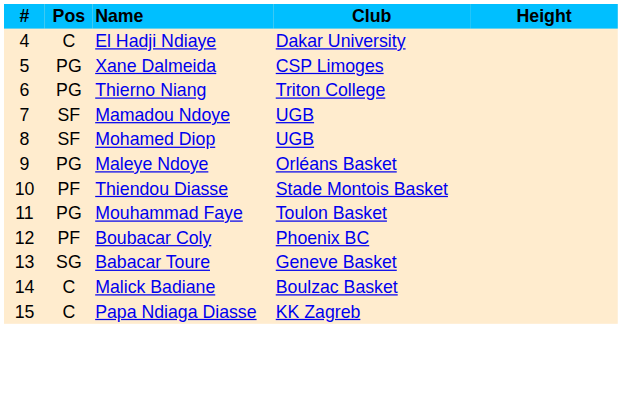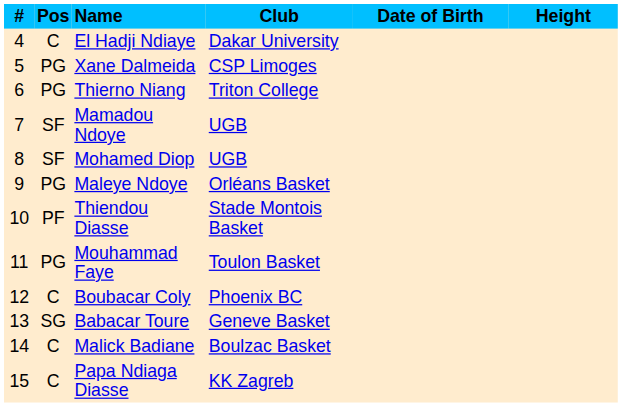 <table border=0 cellpadding=2 cellspacing=0  |- bgcolor=#FFECCE style="text-align:center; font-size:90%;" width=80%>
 <tr bgcolor=#00BFFF>
 <th width=5%>#</th>
 <th width=5%>Pos</th>
 <th width=22% align=left>Name</th>
 <th width=24%>Club</th>
+<th width=26%>Date of Birth</th>
 <th width=18%>Height</th>
 </tr>
 <tr>
 <td>4</td>
 <td>C</td>
 <td align=left><a href='#'>El Hadji Ndiaye</a></td>
 <td align=left> <a href='#'>Dakar University</a></td>
+<td align=left></td>
 <td></td>
 </tr>
 <tr>
 <td>5</td>
 <td>PG</td>
 <td align=left><a href='#'>Xane Dalmeida</a></td>
 <td align=left> <a href='#'>CSP Limoges</a></td>
+<td align=left></td>
 <td></td>
 </tr>
 <tr>
 <td>6</td>
 <td>PG</td>
 <td align=left><a href='#'>Thierno Niang</a></td>
 <td align=left> <a href='#'>Triton College</a></td>
+<td align=left></td>
 <td></td>
 </tr>
 <tr>
 <td>7</td>
 <td>SF</td>
 <td align=left><a href='#'>Mamadou Ndoye</a></td>
 <td align=left> <a href='#'>UGB</a></td>
+<td align=left></td>
 <td></td>
 </tr>
 <tr>
 <td>8</td>
 <td>SF</td>
 <td align=left><a href='#'>Mohamed Diop</a></td>
 <td align=left> <a href='#'>UGB</a></td>
+<td align=left></td>
 <td></td>
 </tr>
 <tr>
 <td>9</td>
 <td>PG</td>
 <td align=left><a href='#'>Maleye Ndoye</a></td>
 <td align=left> <a href='#'>Orléans Basket</a></td>
+<td align=left></td>
 <td></td>
 </tr>
 <tr>
 <td>10</td>
 <td>PF</td>
 <td align=left><a href='#'>Thiendou Diasse</a></td>
 <td align=left> <a href='#'>Stade Montois Basket</a></td>
+<td align=left></td>
 <td></td>
 </tr>
 <tr>
 <td>11</td>
 <td>PG</td>
 <td align=left><a href='#'>Mouhammad Faye</a></td>
 <td align=left> <a href='#'>Toulon Basket</a></td>
+<td align=left></td>
 <td></td>
 </tr>
 <tr>
 <td>12</td>
-<td>PF</td>
+<td>C</td>
 <td align=left><a href='#'>Boubacar Coly</a></td>
 <td align=left> <a href='#'>Phoenix BC</a></td>
+<td align=left></td>
 <td></td>
 </tr>
 <tr>
 <td>13</td>
 <td>SG</td>
 <td align=left><a href='#'>Babacar Toure</a></td>
 <td align=left> <a href='#'>Geneve Basket</a></td>
+<td align=left></td>
 <td></td>
 </tr>
 <tr>
 <td>14</td>
 <td>C</td>
 <td align=left><a href='#'>Malick Badiane</a></td>
 <td align=left> <a href='#'>Boulzac Basket</a></td>
+<td align=left></td>
 <td></td>
 </tr>
 <tr>
 <td>15</td>
 <td>C</td>
 <td align=left><a href='#'>Papa Ndiaga Diasse</a></td>
 <td align=left> <a href='#'>KK Zagreb</a></td>
+<td align=left></td>
 <td></td>
 </tr>
 </table>
